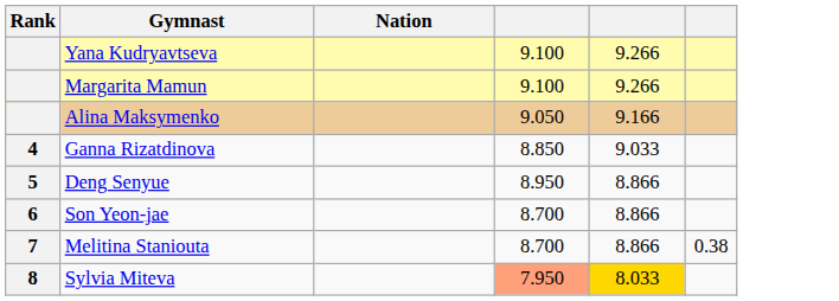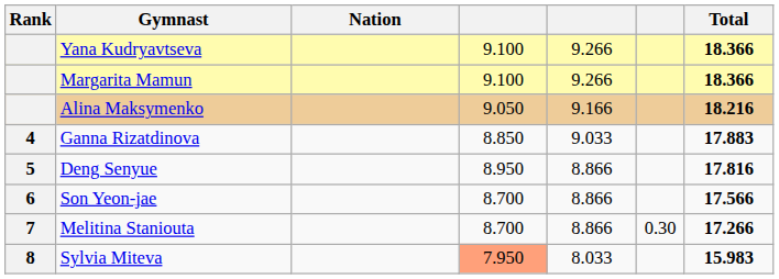 <table class="wikitable sortable" style="text-align:center; font-size:85%">
 <tr>
 <th scope="col" style="width:20px;">Rank</th>
 <th ! scope="col" style="width:170px;">Gymnast</th>
 <th ! scope="col" style="width:120px;">Nation</th>
 <th ! scope="col" style="width:60px;"></th>
 <th ! scope="col" style="width:60px;"></th>
 <th ! scope="col" style="width:30px;"></th>
+<th ! scope="col" style="width:60px;">Total</th>
 </tr>
 <tr bgcolor=fffcaf>
 <th scope=row></th>
 <td align=left><a href='#'>Yana Kudryavtseva</a></td>
 <td style="text-align:left;"></td>
 <td>9.100</td>
 <td>9.266</td>
 <td></td>
+<td><strong>18.366</strong></td>
 </tr>
 <tr bgcolor=fffcaf>
 <th scope=row></th>
 <td align=left><a href='#'>Margarita Mamun</a></td>
 <td style="text-align:left;"></td>
 <td>9.100</td>
 <td>9.266</td>
 <td></td>
+<td><strong>18.366</strong></td>
 </tr>
 <tr bgcolor=eecc99>
 <th scope=row></th>
 <td align=left><a href='#'>Alina Maksymenko</a></td>
 <td style="text-align:left;"></td>
 <td>9.050</td>
 <td>9.166</td>
 <td></td>
+<td><strong>18.216</strong></td>
 </tr>
 <tr>
 <th scope=row>4</th>
 <td align=left><a href='#'>Ganna Rizatdinova</a></td>
 <td style="text-align:left;"></td>
 <td>8.850</td>
 <td>9.033</td>
 <td></td>
+<td><strong>17.883</strong></td>
 </tr>
 <tr>
 <th scope=row>5</th>
 <td align=left><a href='#'>Deng Senyue</a></td>
 <td style="text-align:left;"></td>
 <td>8.950</td>
 <td>8.866</td>
 <td></td>
+<td><strong>17.816</strong></td>
 </tr>
 <tr>
 <th scope=row>6</th>
 <td align=left><a href='#'>Son Yeon-jae</a></td>
 <td style="text-align:left;"></td>
 <td>8.700</td>
 <td>8.866</td>
 <td></td>
+<td><strong>17.566</strong></td>
 </tr>
 <tr>
 <th scope=row>7</th>
 <td align=left><a href='#'>Melitina Staniouta</a></td>
 <td style="text-align:left;"></td>
 <td>8.700</td>
 <td>8.866</td>
-<td>0.38</td>
+<td>0.30</td>
+<td><strong>17.266</strong></td>
 </tr>
 <tr>
 <th scope=row>8</th>
 <td align=left><a href='#'>Sylvia Miteva</a></td>
 <td style="text-align:left;"></td>
 <td style="background: lightsalmon;">7.950</td>
-<td style="background: gold;">8.033</td>
+<td>8.033</td>
 <td></td>
+<td><strong>15.983</strong></td>
 </tr>
 </table>
